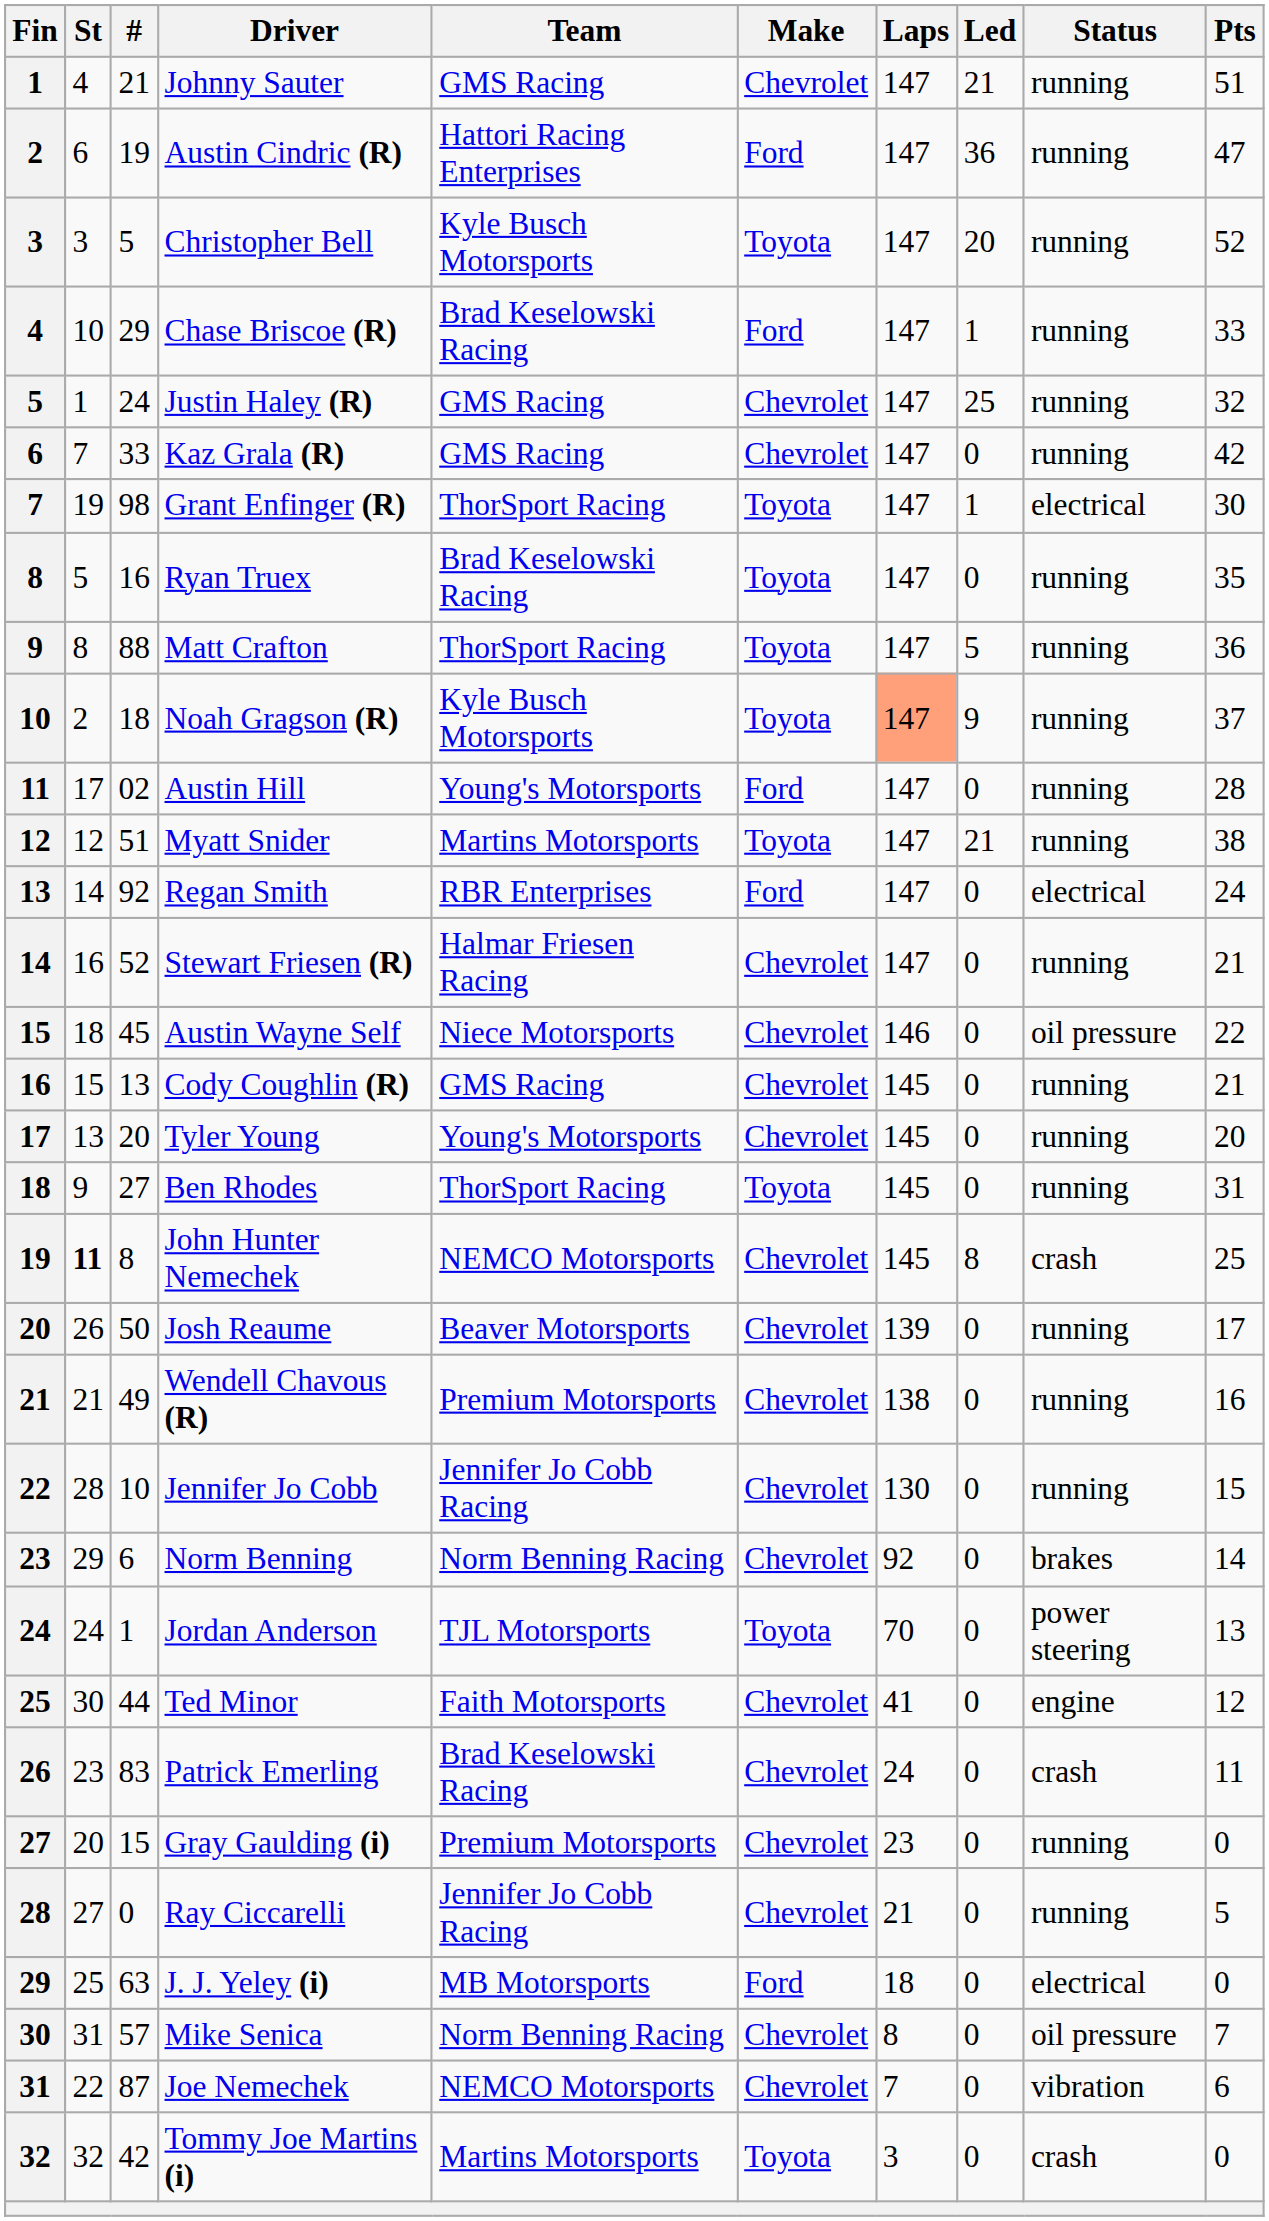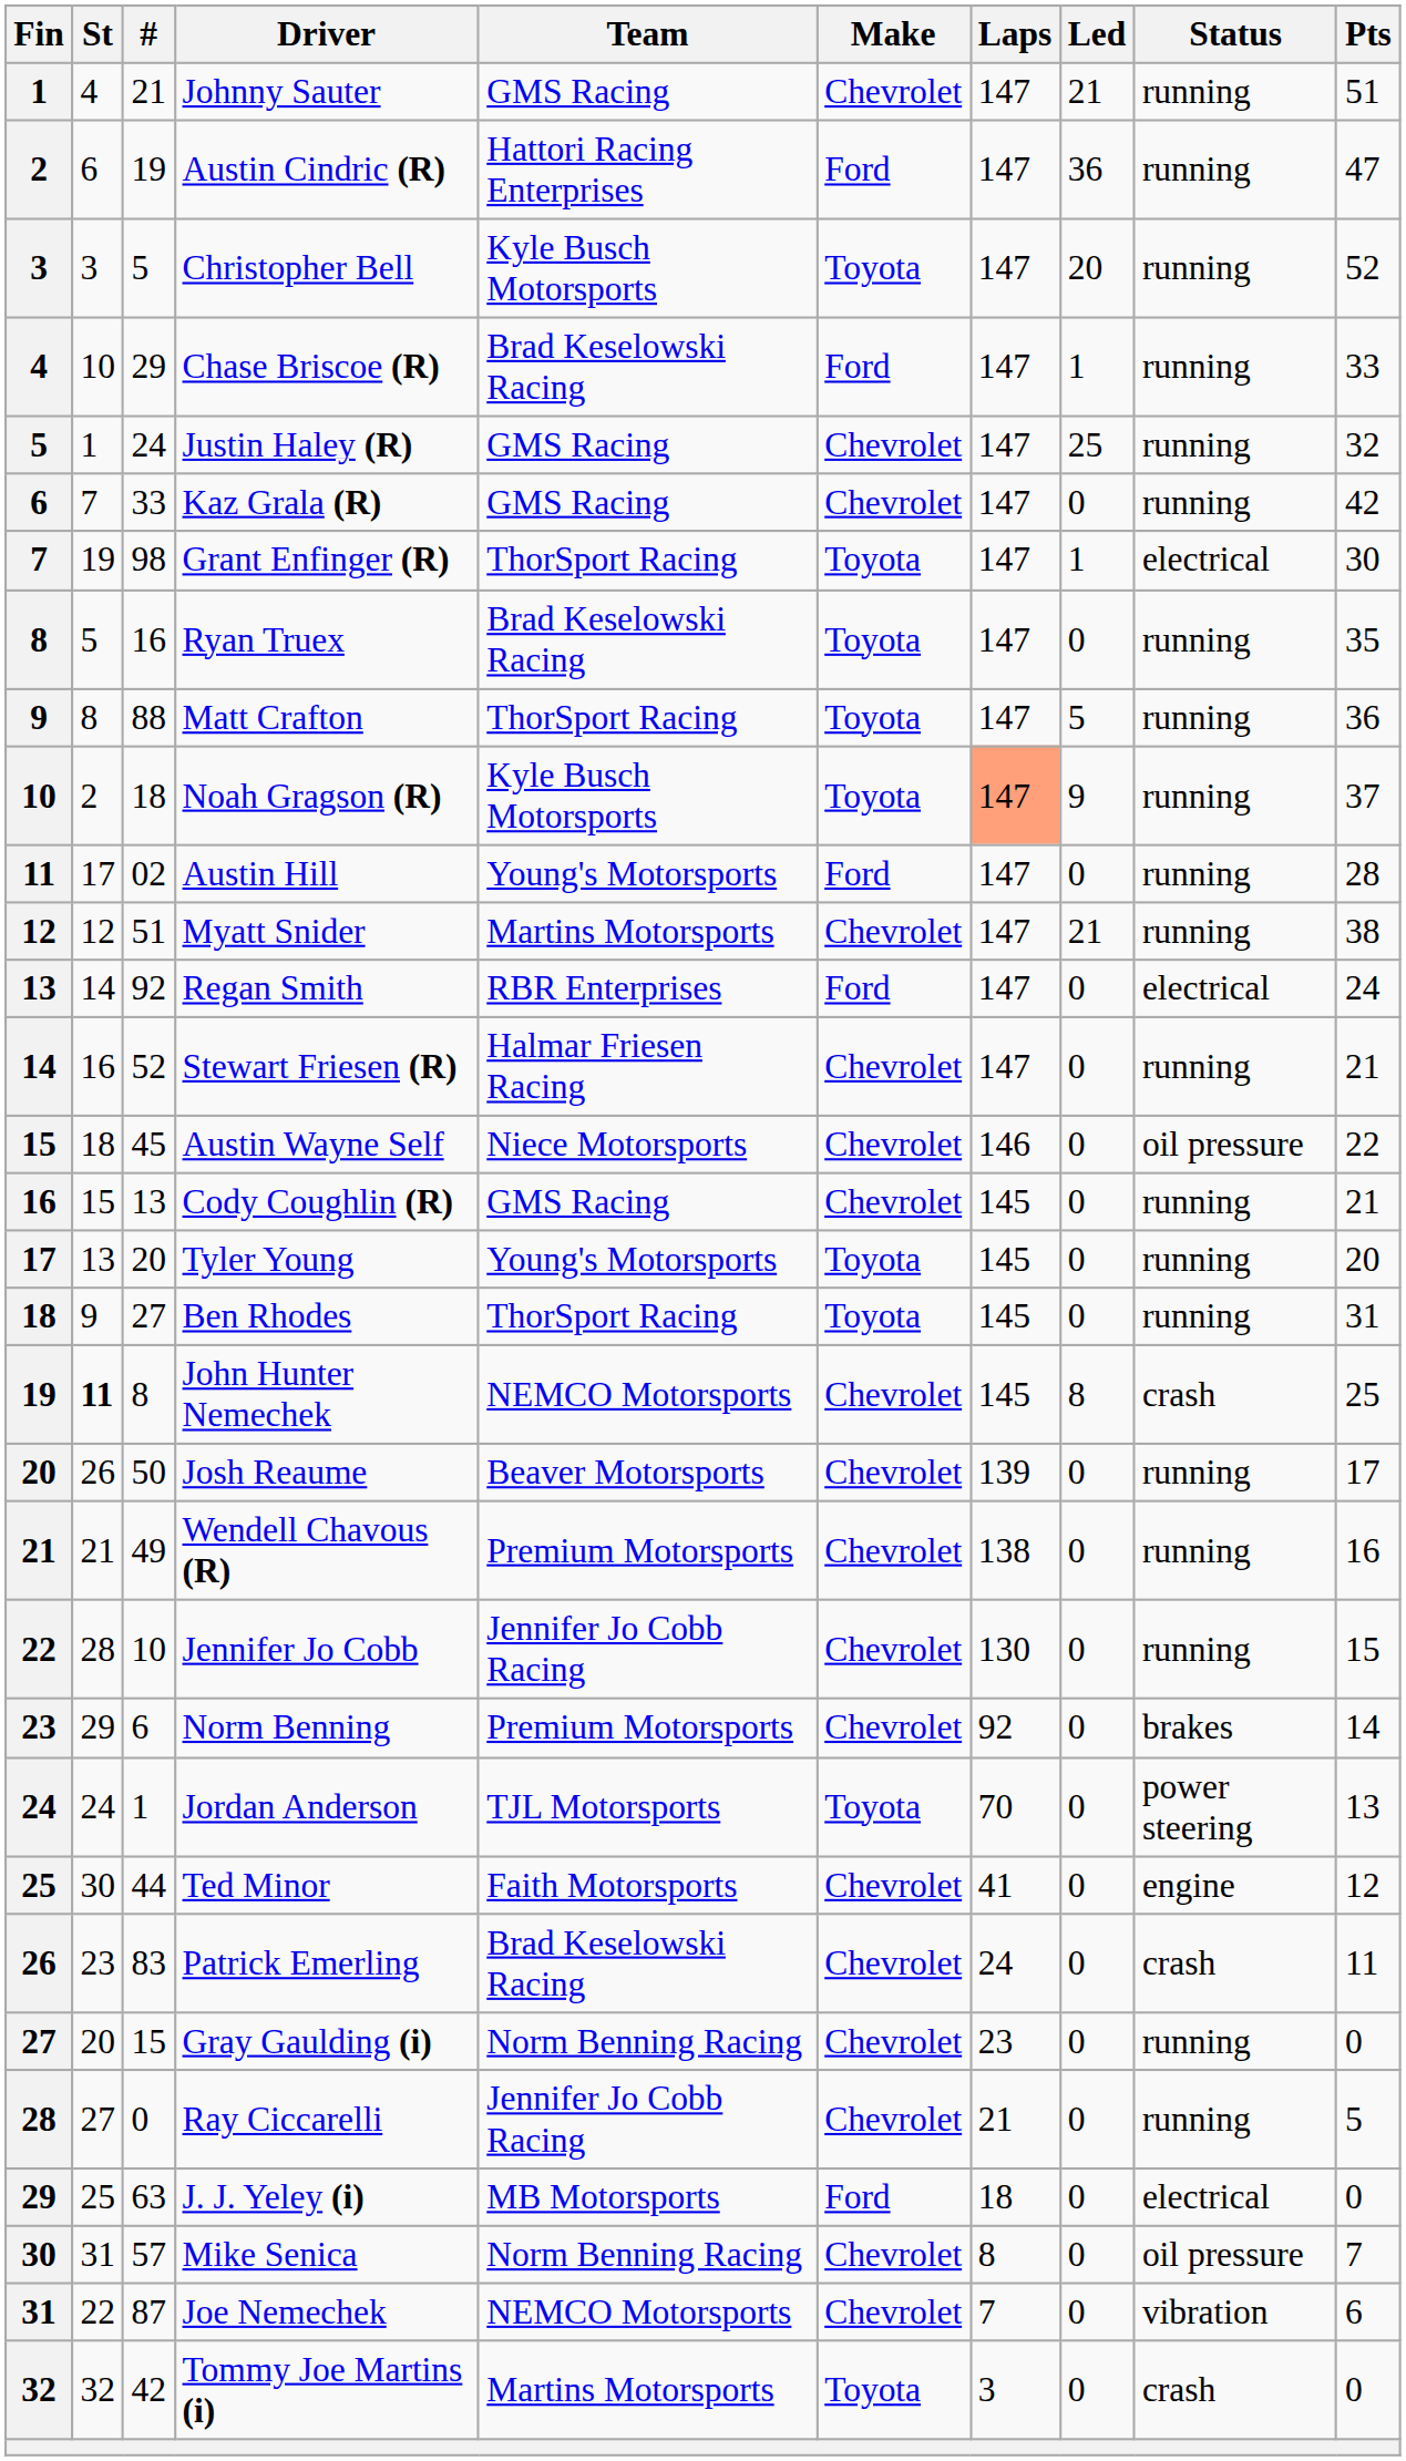 <table class="wikitable" style="font-size:95%">
 <tr>
 <th>Fin</th>
 <th>St</th>
 <th>#</th>
 <th>Driver</th>
 <th>Team</th>
 <th>Make</th>
 <th>Laps</th>
 <th>Led</th>
 <th>Status</th>
 <th>Pts</th>
 </tr>
 <tr>
 <th>1</th>
 <td>4</td>
 <td>21</td>
 <td><a href='#'>Johnny Sauter</a></td>
 <td><a href='#'>GMS Racing</a></td>
 <td><a href='#'>Chevrolet</a></td>
 <td>147</td>
 <td>21</td>
 <td>running</td>
 <td>51</td>
 </tr>
 <tr>
 <th>2</th>
 <td>6</td>
 <td>19</td>
 <td><a href='#'>Austin Cindric</a> <strong>(R)</strong></td>
 <td><a href='#'>Hattori Racing Enterprises</a></td>
 <td><a href='#'>Ford</a></td>
 <td>147</td>
 <td>36</td>
 <td>running</td>
 <td>47</td>
 </tr>
 <tr>
 <th>3</th>
 <td>3</td>
 <td>5</td>
 <td><a href='#'>Christopher Bell</a></td>
 <td><a href='#'>Kyle Busch Motorsports</a></td>
 <td><a href='#'>Toyota</a></td>
 <td>147</td>
 <td>20</td>
 <td>running</td>
 <td>52</td>
 </tr>
 <tr>
 <th>4</th>
 <td>10</td>
 <td>29</td>
 <td><a href='#'>Chase Briscoe</a> <strong>(R)</strong></td>
 <td><a href='#'>Brad Keselowski Racing</a></td>
 <td><a href='#'>Ford</a></td>
 <td>147</td>
 <td>1</td>
 <td>running</td>
 <td>33</td>
 </tr>
 <tr>
 <th>5</th>
 <td>1</td>
 <td>24</td>
 <td><a href='#'>Justin Haley</a> <strong>(R)</strong></td>
 <td><a href='#'>GMS Racing</a></td>
 <td><a href='#'>Chevrolet</a></td>
 <td>147</td>
 <td>25</td>
 <td>running</td>
 <td>32</td>
 </tr>
 <tr>
 <th>6</th>
 <td>7</td>
 <td>33</td>
 <td><a href='#'>Kaz Grala</a> <strong>(R)</strong></td>
 <td><a href='#'>GMS Racing</a></td>
 <td><a href='#'>Chevrolet</a></td>
 <td>147</td>
 <td>0</td>
 <td>running</td>
 <td>42</td>
 </tr>
 <tr>
 <th>7</th>
 <td>19</td>
 <td>98</td>
 <td><a href='#'>Grant Enfinger</a> <strong>(R)</strong></td>
 <td><a href='#'>ThorSport Racing</a></td>
 <td><a href='#'>Toyota</a></td>
 <td>147</td>
 <td>1</td>
 <td>electrical</td>
 <td>30</td>
 </tr>
 <tr>
 <th>8</th>
 <td>5</td>
 <td>16</td>
 <td><a href='#'>Ryan Truex</a></td>
 <td><a href='#'>Brad Keselowski Racing</a></td>
 <td><a href='#'>Toyota</a></td>
 <td>147</td>
 <td>0</td>
 <td>running</td>
 <td>35</td>
 </tr>
 <tr>
 <th>9</th>
 <td>8</td>
 <td>88</td>
 <td><a href='#'>Matt Crafton</a></td>
 <td><a href='#'>ThorSport Racing</a></td>
 <td><a href='#'>Toyota</a></td>
 <td>147</td>
 <td>5</td>
 <td>running</td>
 <td>36</td>
 </tr>
 <tr>
 <th>10</th>
 <td>2</td>
 <td>18</td>
 <td><a href='#'>Noah Gragson</a> <strong>(R)</strong></td>
 <td><a href='#'>Kyle Busch Motorsports</a></td>
 <td><a href='#'>Toyota</a></td>
 <td style="background: lightsalmon;">147</td>
 <td>9</td>
 <td>running</td>
 <td>37</td>
 </tr>
 <tr>
 <th>11</th>
 <td>17</td>
 <td>02</td>
 <td><a href='#'>Austin Hill</a></td>
 <td><a href='#'>Young's Motorsports</a></td>
 <td><a href='#'>Ford</a></td>
 <td>147</td>
 <td>0</td>
 <td>running</td>
 <td>28</td>
 </tr>
 <tr>
 <th>12</th>
 <td>12</td>
 <td>51</td>
 <td><a href='#'>Myatt Snider</a></td>
 <td><a href='#'>Martins Motorsports</a></td>
-<td><a href='#'>Toyota</a></td>
+<td><a href='#'>Chevrolet</a></td>
 <td>147</td>
 <td>21</td>
 <td>running</td>
 <td>38</td>
 </tr>
 <tr>
 <th>13</th>
 <td>14</td>
 <td>92</td>
 <td><a href='#'>Regan Smith</a></td>
 <td><a href='#'>RBR Enterprises</a></td>
 <td><a href='#'>Ford</a></td>
 <td>147</td>
 <td>0</td>
 <td>electrical</td>
 <td>24</td>
 </tr>
 <tr>
 <th>14</th>
 <td>16</td>
 <td>52</td>
 <td><a href='#'>Stewart Friesen</a> <strong>(R)</strong></td>
 <td><a href='#'>Halmar Friesen Racing</a></td>
 <td><a href='#'>Chevrolet</a></td>
 <td>147</td>
 <td>0</td>
 <td>running</td>
 <td>21</td>
 </tr>
 <tr>
 <th>15</th>
 <td>18</td>
 <td>45</td>
 <td><a href='#'>Austin Wayne Self</a></td>
 <td><a href='#'>Niece Motorsports</a></td>
 <td><a href='#'>Chevrolet</a></td>
 <td>146</td>
 <td>0</td>
 <td>oil pressure</td>
 <td>22</td>
 </tr>
 <tr>
 <th>16</th>
 <td>15</td>
 <td>13</td>
 <td><a href='#'>Cody Coughlin</a> <strong>(R)</strong></td>
 <td><a href='#'>GMS Racing</a></td>
 <td><a href='#'>Chevrolet</a></td>
 <td>145</td>
 <td>0</td>
 <td>running</td>
 <td>21</td>
 </tr>
 <tr>
 <th>17</th>
 <td>13</td>
 <td>20</td>
 <td><a href='#'>Tyler Young</a></td>
 <td><a href='#'>Young's Motorsports</a></td>
-<td><a href='#'>Chevrolet</a></td>
+<td><a href='#'>Toyota</a></td>
 <td>145</td>
 <td>0</td>
 <td>running</td>
 <td>20</td>
 </tr>
 <tr>
 <th>18</th>
 <td>9</td>
 <td>27</td>
 <td><a href='#'>Ben Rhodes</a></td>
 <td><a href='#'>ThorSport Racing</a></td>
 <td><a href='#'>Toyota</a></td>
 <td>145</td>
 <td>0</td>
 <td>running</td>
 <td>31</td>
 </tr>
 <tr>
 <th>19</th>
 <td><strong>11</strong></td>
 <td>8</td>
 <td><a href='#'>John Hunter Nemechek</a></td>
 <td><a href='#'>NEMCO Motorsports</a></td>
 <td><a href='#'>Chevrolet</a></td>
 <td>145</td>
 <td>8</td>
 <td>crash</td>
 <td>25</td>
 </tr>
 <tr>
 <th>20</th>
 <td>26</td>
 <td>50</td>
 <td><a href='#'>Josh Reaume</a></td>
 <td><a href='#'>Beaver Motorsports</a></td>
 <td><a href='#'>Chevrolet</a></td>
 <td>139</td>
 <td>0</td>
 <td>running</td>
 <td>17</td>
 </tr>
 <tr>
 <th>21</th>
 <td>21</td>
 <td>49</td>
 <td><a href='#'>Wendell Chavous</a> <strong>(R)</strong></td>
 <td><a href='#'>Premium Motorsports</a></td>
 <td><a href='#'>Chevrolet</a></td>
 <td>138</td>
 <td>0</td>
 <td>running</td>
 <td>16</td>
 </tr>
 <tr>
 <th>22</th>
 <td>28</td>
 <td>10</td>
 <td><a href='#'>Jennifer Jo Cobb</a></td>
 <td><a href='#'>Jennifer Jo Cobb Racing</a></td>
 <td><a href='#'>Chevrolet</a></td>
 <td>130</td>
 <td>0</td>
 <td>running</td>
 <td>15</td>
 </tr>
 <tr>
 <th>23</th>
 <td>29</td>
 <td>6</td>
 <td><a href='#'>Norm Benning</a></td>
-<td><a href='#'>Norm Benning Racing</a></td>
+<td><a href='#'>Premium Motorsports</a></td>
 <td><a href='#'>Chevrolet</a></td>
 <td>92</td>
 <td>0</td>
 <td>brakes</td>
 <td>14</td>
 </tr>
 <tr>
 <th>24</th>
 <td>24</td>
 <td>1</td>
 <td><a href='#'>Jordan Anderson</a></td>
 <td><a href='#'>TJL Motorsports</a></td>
 <td><a href='#'>Toyota</a></td>
 <td>70</td>
 <td>0</td>
 <td>power steering</td>
 <td>13</td>
 </tr>
 <tr>
 <th>25</th>
 <td>30</td>
 <td>44</td>
 <td><a href='#'>Ted Minor</a></td>
 <td><a href='#'>Faith Motorsports</a></td>
 <td><a href='#'>Chevrolet</a></td>
 <td>41</td>
 <td>0</td>
 <td>engine</td>
 <td>12</td>
 </tr>
 <tr>
 <th>26</th>
 <td>23</td>
 <td>83</td>
 <td><a href='#'>Patrick Emerling</a></td>
 <td><a href='#'>Brad Keselowski Racing</a></td>
 <td><a href='#'>Chevrolet</a></td>
 <td>24</td>
 <td>0</td>
 <td>crash</td>
 <td>11</td>
 </tr>
 <tr>
 <th>27</th>
 <td>20</td>
 <td>15</td>
 <td><a href='#'>Gray Gaulding</a> <strong>(i)</strong></td>
-<td><a href='#'>Premium Motorsports</a></td>
+<td><a href='#'>Norm Benning Racing</a></td>
 <td><a href='#'>Chevrolet</a></td>
 <td>23</td>
 <td>0</td>
 <td>running</td>
 <td>0</td>
 </tr>
 <tr>
 <th>28</th>
 <td>27</td>
 <td>0</td>
 <td><a href='#'>Ray Ciccarelli</a></td>
 <td><a href='#'>Jennifer Jo Cobb Racing</a></td>
 <td><a href='#'>Chevrolet</a></td>
 <td>21</td>
 <td>0</td>
 <td>running</td>
 <td>5</td>
 </tr>
 <tr>
 <th>29</th>
 <td>25</td>
 <td>63</td>
 <td><a href='#'>J. J. Yeley</a> <strong>(i)</strong></td>
 <td><a href='#'>MB Motorsports</a></td>
 <td><a href='#'>Ford</a></td>
 <td>18</td>
 <td>0</td>
 <td>electrical</td>
 <td>0</td>
 </tr>
 <tr>
 <th>30</th>
 <td>31</td>
 <td>57</td>
 <td><a href='#'>Mike Senica</a></td>
 <td><a href='#'>Norm Benning Racing</a></td>
 <td><a href='#'>Chevrolet</a></td>
 <td>8</td>
 <td>0</td>
 <td>oil pressure</td>
 <td>7</td>
 </tr>
 <tr>
 <th>31</th>
 <td>22</td>
 <td>87</td>
 <td><a href='#'>Joe Nemechek</a></td>
 <td><a href='#'>NEMCO Motorsports</a></td>
 <td><a href='#'>Chevrolet</a></td>
 <td>7</td>
 <td>0</td>
 <td>vibration</td>
 <td>6</td>
 </tr>
 <tr>
 <th>32</th>
 <td>32</td>
 <td>42</td>
 <td><a href='#'>Tommy Joe Martins</a> <strong>(i)</strong></td>
 <td><a href='#'>Martins Motorsports</a></td>
 <td><a href='#'>Toyota</a></td>
 <td>3</td>
 <td>0</td>
 <td>crash</td>
 <td>0</td>
 </tr>
 <tr>
 <th colspan="10"></th>
 </tr>
 </table>
